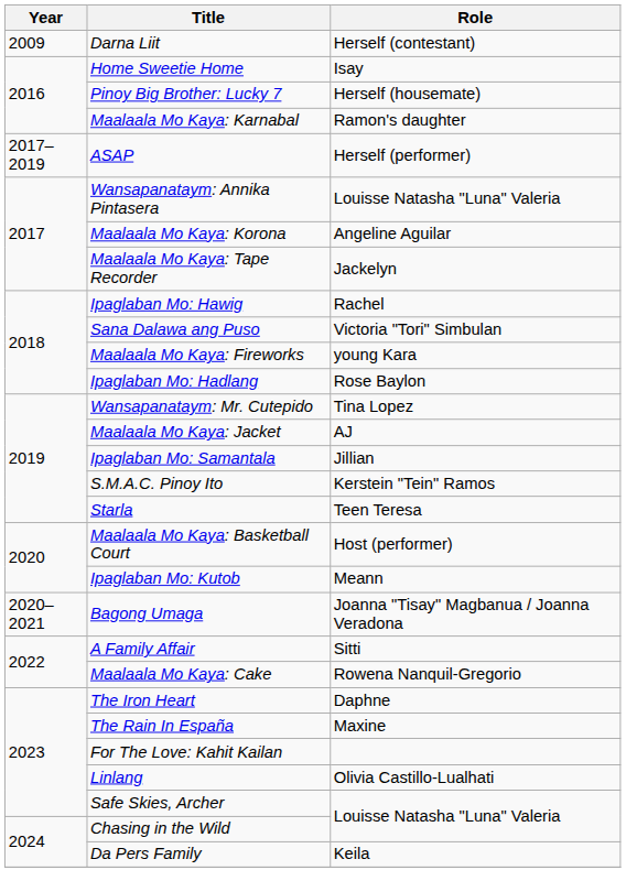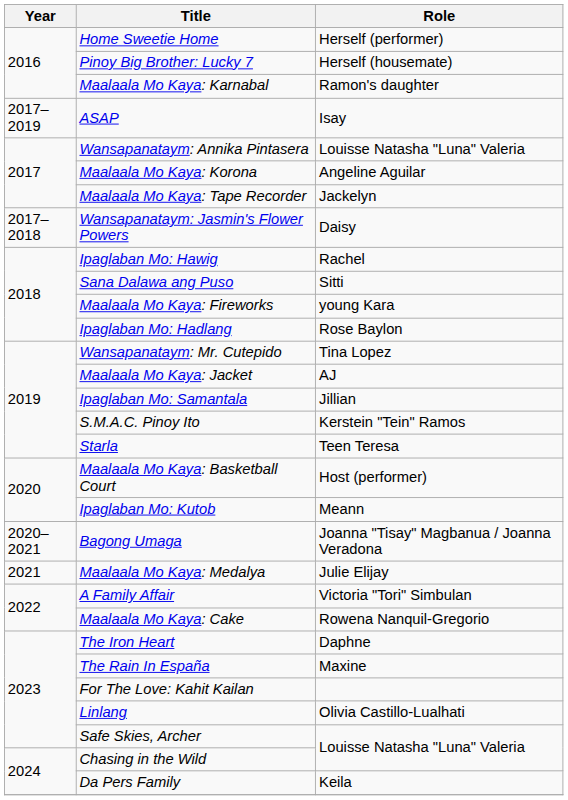 <table class="wikitable sortable">
 <tr>
 <th>Year</th>
 <th>Title</th>
 <th>Role</th>
 </tr>
 <tr>
-<td>2009</td>
-<td><em>Darna Liit</em></td>
-<td>Herself (contestant)</td>
-</tr>
-<tr>
 <td rowspan="3">2016</td>
 <td><em><a href='#'>Home Sweetie Home</a></em></td>
-<td>Isay</td>
+<td>Herself (performer)</td>
 </tr>
 <tr>
 <td><em><a href='#'>Pinoy Big Brother: Lucky 7</a></em></td>
 <td>Herself (housemate)</td>
 </tr>
 <tr>
 <td><em><a href='#'>Maalaala Mo Kaya</a>: Karnabal</em></td>
 <td>Ramon's daughter</td>
 </tr>
 <tr>
 <td>2017–2019</td>
 <td><em><a href='#'>ASAP</a></em></td>
-<td>Herself (performer)</td>
+<td>Isay</td>
 </tr>
 <tr>
 <td rowspan="3">2017</td>
 <td><em><a href='#'>Wansapanataym</a>: Annika Pintasera</em></td>
 <td>Louisse Natasha "Luna" Valeria</td>
 </tr>
 <tr>
 <td><em><a href='#'>Maalaala Mo Kaya</a>: Korona</em></td>
 <td>Angeline Aguilar</td>
 </tr>
 <tr>
 <td><em><a href='#'>Maalaala Mo Kaya</a>: Tape Recorder</em></td>
 <td>Jackelyn</td>
 </tr>
 <tr>
+<td>2017–2018</td>
+<td><em><a href='#'>Wansapanataym: Jasmin's Flower Powers</a></em></td>
+<td>Daisy</td>
+</tr>
+<tr>
 <td rowspan="4">2018</td>
 <td><em><a href='#'>Ipaglaban Mo: Hawig</a></em></td>
 <td>Rachel</td>
 </tr>
 <tr>
 <td><em><a href='#'>Sana Dalawa ang Puso</a></em></td>
-<td>Victoria "Tori" Simbulan</td>
+<td>Sitti</td>
 </tr>
 <tr>
 <td><em><a href='#'>Maalaala Mo Kaya</a>: Fireworks</em></td>
 <td>young Kara</td>
 </tr>
 <tr>
 <td><em><a href='#'>Ipaglaban Mo: Hadlang</a></em></td>
 <td>Rose Baylon</td>
 </tr>
 <tr>
 <td rowspan="5">2019</td>
 <td><em><a href='#'>Wansapanataym</a>: Mr. Cutepido</em></td>
 <td>Tina Lopez</td>
 </tr>
 <tr>
 <td><em><a href='#'>Maalaala Mo Kaya</a>: Jacket</em></td>
 <td>AJ</td>
 </tr>
 <tr>
 <td><em><a href='#'>Ipaglaban Mo: Samantala</a></em></td>
 <td>Jillian</td>
 </tr>
 <tr>
 <td><em>S.M.A.C. Pinoy Ito</em></td>
 <td>Kerstein "Tein" Ramos</td>
 </tr>
 <tr>
 <td><em><a href='#'>Starla</a></em></td>
 <td>Teen Teresa</td>
 </tr>
 <tr>
 <td rowspan="2">2020</td>
 <td><em><a href='#'>Maalaala Mo Kaya</a>: Basketball Court</em></td>
 <td>Host (performer)</td>
 </tr>
 <tr>
 <td><em><a href='#'>Ipaglaban Mo: Kutob</a></em></td>
 <td>Meann</td>
 </tr>
 <tr>
 <td>2020–2021</td>
 <td><em><a href='#'>Bagong Umaga</a></em></td>
 <td>Joanna "Tisay" Magbanua / Joanna Veradona</td>
 </tr>
 <tr>
+<td>2021</td>
+<td><em><a href='#'>Maalaala Mo Kaya</a>: Medalya</em></td>
+<td>Julie Elijay</td>
+</tr>
+<tr>
 <td rowspan="2">2022</td>
 <td><em><a href='#'>A Family Affair</a></em></td>
-<td>Sitti</td>
+<td>Victoria "Tori" Simbulan</td>
 </tr>
 <tr>
 <td><em><a href='#'>Maalaala Mo Kaya</a>: Cake</em></td>
 <td>Rowena Nanquil-Gregorio</td>
 </tr>
 <tr>
 <td rowspan="5">2023</td>
 <td><em><a href='#'>The Iron Heart</a></em></td>
 <td>Daphne</td>
 </tr>
 <tr>
 <td><em><a href='#'>The Rain In España</a></em></td>
 <td>Maxine</td>
 </tr>
 <tr>
 <td><em>For The Love: Kahit Kailan</em></td>
 <td></td>
 </tr>
 <tr>
 <td><em><a href='#'>Linlang</a></em></td>
 <td>Olivia Castillo-Lualhati</td>
 </tr>
 <tr>
 <td><em>Safe Skies, Archer</em></td>
 <td rowspan="2">Louisse Natasha "Luna" Valeria</td>
 </tr>
 <tr>
 <td rowspan="2">2024</td>
 <td><em>Chasing in the Wild</em></td>
 </tr>
 <tr>
 <td><em>Da Pers Family</em></td>
 <td>Keila</td>
 </tr>
 <tr>
 </tr>
 </table>
